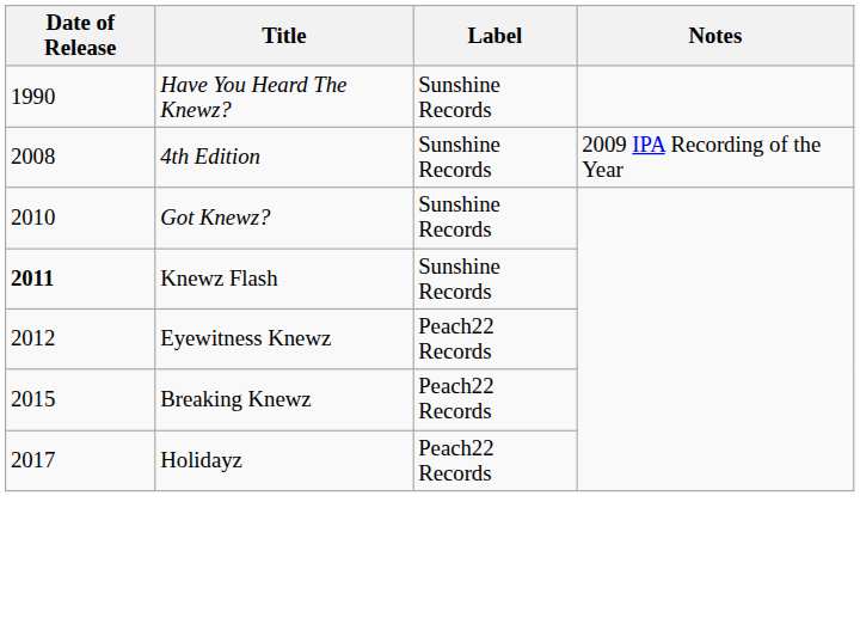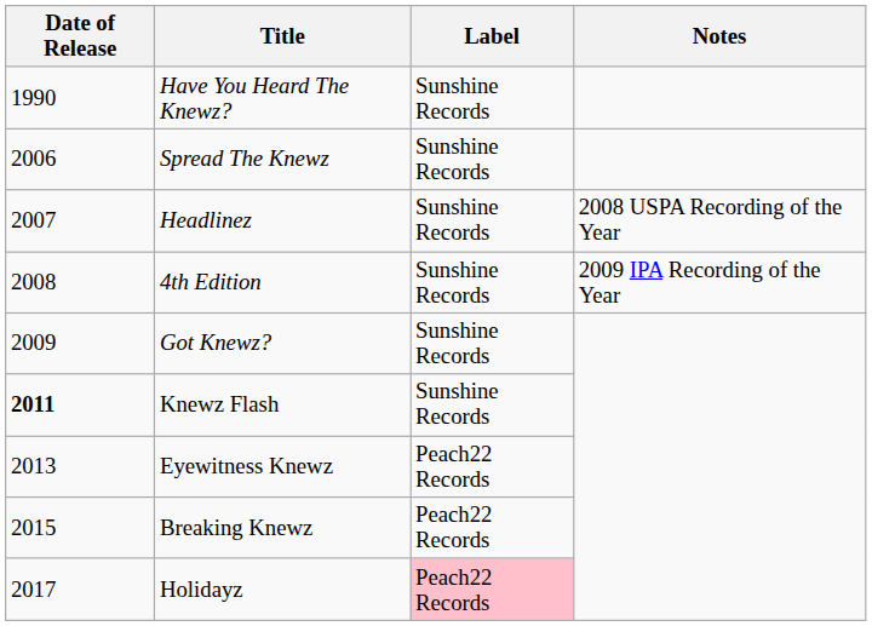 <table class="wikitable" border="1">
 <tr>
 <th>Date of Release</th>
 <th>Title</th>
 <th>Label</th>
 <th>Notes</th>
 </tr>
 <tr>
 <td>1990</td>
 <td><em>Have You Heard The Knewz?</em></td>
 <td>Sunshine Records</td>
 <td></td>
 </tr>
 <tr>
+<td>2006</td>
+<td><em>Spread The Knewz</em></td>
+<td>Sunshine Records</td>
+<td></td>
+</tr>
+<tr>
+<td>2007</td>
+<td><em>Headlinez</em></td>
+<td>Sunshine Records</td>
+<td>2008 USPA Recording of the Year</td>
+</tr>
+<tr>
 <td>2008</td>
 <td><em>4th Edition</em></td>
 <td>Sunshine Records</td>
 <td>2009 <a href='#'>IPA</a> Recording of the Year</td>
 </tr>
 <tr>
-<td>2010</td>
+<td>2009</td>
 <td><em>Got Knewz?</em></td>
 <td>Sunshine Records</td>
 </tr>
 <tr>
 <td><strong>2011</strong></td>
 <td>Knewz Flash</td>
 <td>Sunshine Records</td>
 </tr>
 <tr>
-<td>2012</td>
+<td>2013</td>
 <td>Eyewitness Knewz</td>
 <td>Peach22 Records</td>
 </tr>
 <tr>
 <td>2015</td>
 <td>Breaking Knewz</td>
 <td>Peach22 Records</td>
 </tr>
 <tr>
 <td>2017</td>
 <td>Holidayz</td>
-<td>Peach22 Records</td>
+<td style="background: pink;">Peach22 Records</td>
 </tr>
 </table>
